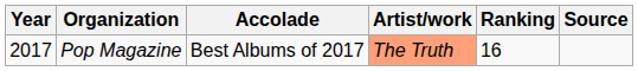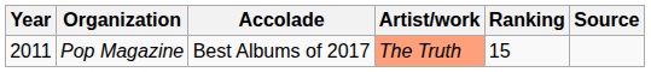 <table class="wikitable">
 <tr>
 <th>Year</th>
 <th>Organization</th>
 <th>Accolade</th>
 <th>Artist/work</th>
 <th>Ranking</th>
 <th>Source</th>
 </tr>
 <tr>
-<td>2017</td>
+<td>2011</td>
 <td><em>Pop Magazine</em></td>
 <td>Best Albums of 2017</td>
 <td style="background: lightsalmon;"><em>The Truth</em></td>
-<td>16</td>
+<td>15</td>
 <td></td>
 </tr>
 <tr>
 </tr>
 </table>
